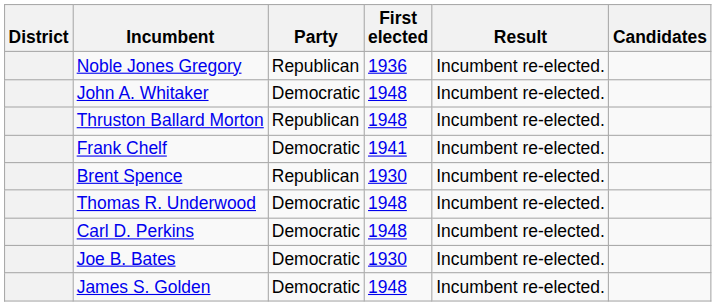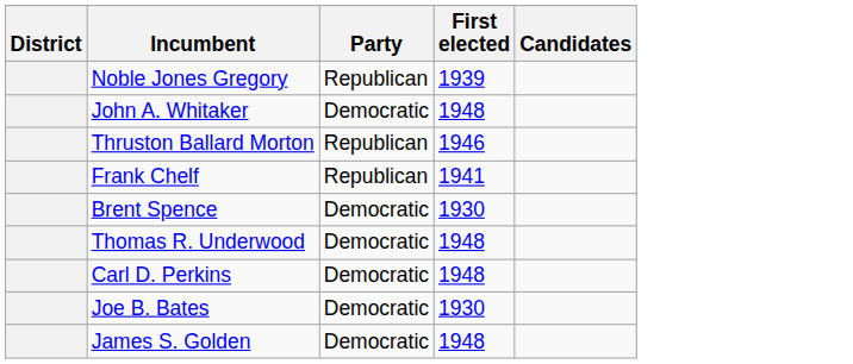 <table class=wikitable>
 <tr valign=bottom>
 <th>District</th>
 <th>Incumbent</th>
 <th>Party</th>
 <th>First<br>elected</th>
-<th>Result</th>
 <th>Candidates</th>
 </tr>
 <tr>
 <th></th>
 <td><a href='#'>Noble Jones Gregory</a></td>
 <td>Republican</td>
-<td><a href='#'>1936</a></td>
-<td>Incumbent re-elected.</td>
+<td><a href='#'>1939</a></td>
 <td nowrap></td>
 </tr>
 <tr>
 <th></th>
 <td><a href='#'>John A. Whitaker</a></td>
 <td>Democratic</td>
 <td><a href='#'>1948</a></td>
-<td>Incumbent re-elected.</td>
 <td nowrap></td>
 </tr>
 <tr>
 <th></th>
 <td><a href='#'>Thruston Ballard Morton</a></td>
 <td>Republican</td>
-<td><a href='#'>1948</a></td>
-<td>Incumbent re-elected.</td>
+<td><a href='#'>1946</a></td>
 <td nowrap></td>
 </tr>
 <tr>
 <th></th>
 <td><a href='#'>Frank Chelf</a></td>
-<td>Democratic</td>
+<td>Republican</td>
 <td><a href='#'>1941</a></td>
-<td>Incumbent re-elected.</td>
 <td nowrap></td>
 </tr>
 <tr>
 <th></th>
 <td><a href='#'>Brent Spence</a></td>
-<td>Republican</td>
+<td>Democratic</td>
 <td><a href='#'>1930</a></td>
-<td>Incumbent re-elected.</td>
 <td nowrap></td>
 </tr>
 <tr>
 <th></th>
 <td><a href='#'>Thomas R. Underwood</a></td>
 <td>Democratic</td>
 <td><a href='#'>1948</a></td>
-<td>Incumbent re-elected.</td>
 <td nowrap></td>
 </tr>
 <tr>
 <th></th>
 <td><a href='#'>Carl D. Perkins</a></td>
 <td>Democratic</td>
 <td><a href='#'>1948</a></td>
-<td>Incumbent re-elected.</td>
 <td nowrap></td>
 </tr>
 <tr>
 <th></th>
 <td><a href='#'>Joe B. Bates</a></td>
 <td>Democratic</td>
 <td><a href='#'>1930</a></td>
-<td>Incumbent re-elected.</td>
 <td nowrap></td>
 </tr>
 <tr>
 <th></th>
 <td><a href='#'>James S. Golden</a></td>
 <td>Democratic</td>
 <td><a href='#'>1948</a></td>
-<td>Incumbent re-elected.</td>
 <td nowrap></td>
 </tr>
 </table>
